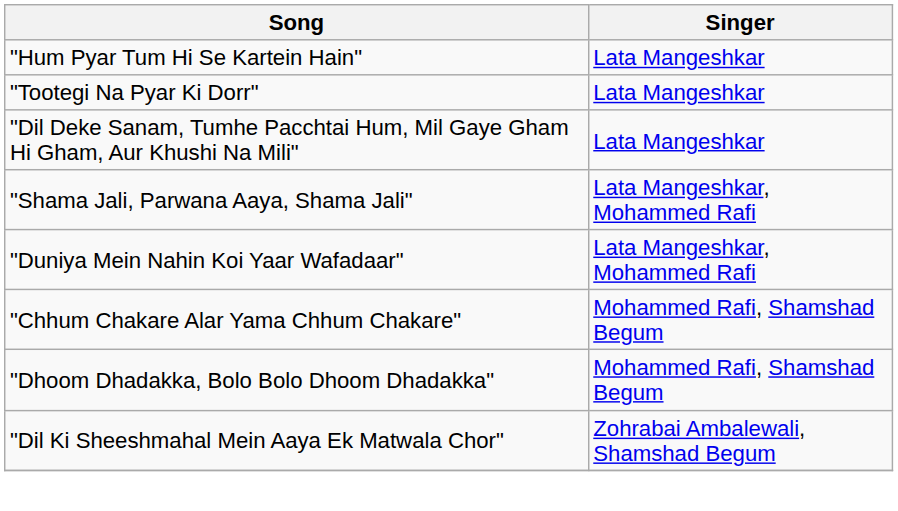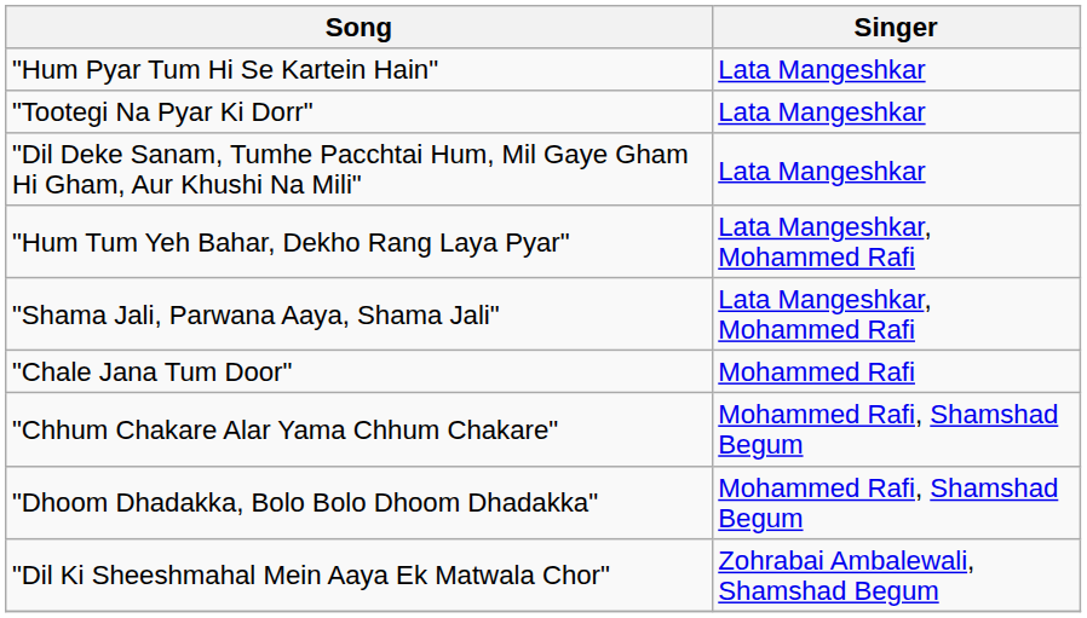 <table class="wikitable" style="font-size:95%;">
 <tr>
 <th>Song</th>
 <th>Singer</th>
 </tr>
 <tr>
 <td>"Hum Pyar Tum Hi Se Kartein Hain"</td>
 <td><a href='#'>Lata Mangeshkar</a></td>
 </tr>
 <tr>
 <td>"Tootegi Na Pyar Ki Dorr"</td>
 <td><a href='#'>Lata Mangeshkar</a></td>
 </tr>
 <tr>
 <td>"Dil Deke Sanam, Tumhe Pacchtai Hum, Mil Gaye Gham Hi Gham, Aur Khushi Na Mili"</td>
 <td><a href='#'>Lata Mangeshkar</a></td>
 </tr>
 <tr>
+<td>"Hum Tum Yeh Bahar, Dekho Rang Laya Pyar"</td>
+<td><a href='#'>Lata Mangeshkar</a>, <a href='#'>Mohammed Rafi</a></td>
+</tr>
+<tr>
 <td>"Shama Jali, Parwana Aaya, Shama Jali"</td>
 <td><a href='#'>Lata Mangeshkar</a>, <a href='#'>Mohammed Rafi</a></td>
 </tr>
 <tr>
-<td>"Duniya Mein Nahin Koi Yaar Wafadaar"</td>
-<td><a href='#'>Lata Mangeshkar</a>, <a href='#'>Mohammed Rafi</a></td>
+<td>"Chale Jana Tum Door"</td>
+<td><a href='#'>Mohammed Rafi</a></td>
 </tr>
 <tr>
 <td>"Chhum Chakare Alar Yama Chhum Chakare"</td>
 <td><a href='#'>Mohammed Rafi</a>, <a href='#'>Shamshad Begum</a></td>
 </tr>
 <tr>
 <td>"Dhoom Dhadakka, Bolo Bolo Dhoom Dhadakka"</td>
 <td><a href='#'>Mohammed Rafi</a>, <a href='#'>Shamshad Begum</a></td>
 </tr>
 <tr>
 <td>"Dil Ki Sheeshmahal Mein Aaya Ek Matwala Chor"</td>
 <td><a href='#'>Zohrabai Ambalewali</a>, <a href='#'>Shamshad Begum</a></td>
 </tr>
 <tr>
 </tr>
 </table>
